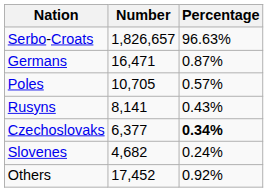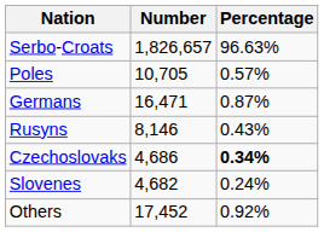 <table class="wikitable sortable">
 <tr>
 <th>Nation</th>
 <th>Number</th>
 <th>Percentage</th>
 </tr>
 <tr>
 <td><a href='#'>Serbo</a>-<a href='#'>Croats</a></td>
 <td>1,826,657</td>
 <td>96.63%</td>
 </tr>
 <tr>
+<td><a href='#'>Poles</a></td>
+<td>10,705</td>
+<td>0.57%</td>
+</tr>
+<tr>
 <td><a href='#'>Germans</a></td>
 <td>16,471</td>
 <td>0.87%</td>
 </tr>
 <tr>
-<td><a href='#'>Poles</a></td>
-<td>10,705</td>
-<td>0.57%</td>
-</tr>
-<tr>
 <td><a href='#'>Rusyns</a></td>
-<td>8,141</td>
+<td>8,146</td>
 <td>0.43%</td>
 </tr>
 <tr>
 <td><a href='#'>Czechoslovaks</a></td>
-<td>6,377</td>
+<td>4,686</td>
 <td><strong>0.34%</strong></td>
 </tr>
 <tr>
 <td><a href='#'>Slovenes</a></td>
 <td>4,682</td>
 <td>0.24%</td>
 </tr>
 <tr>
 <td>Others</td>
 <td>17,452</td>
 <td>0.92%</td>
 </tr>
 </table>
